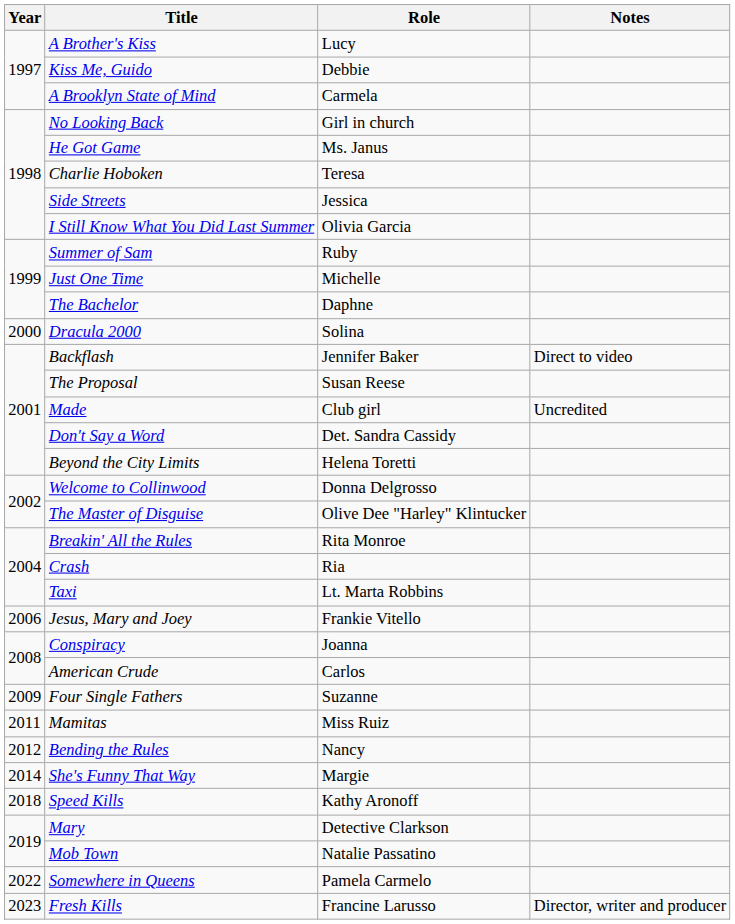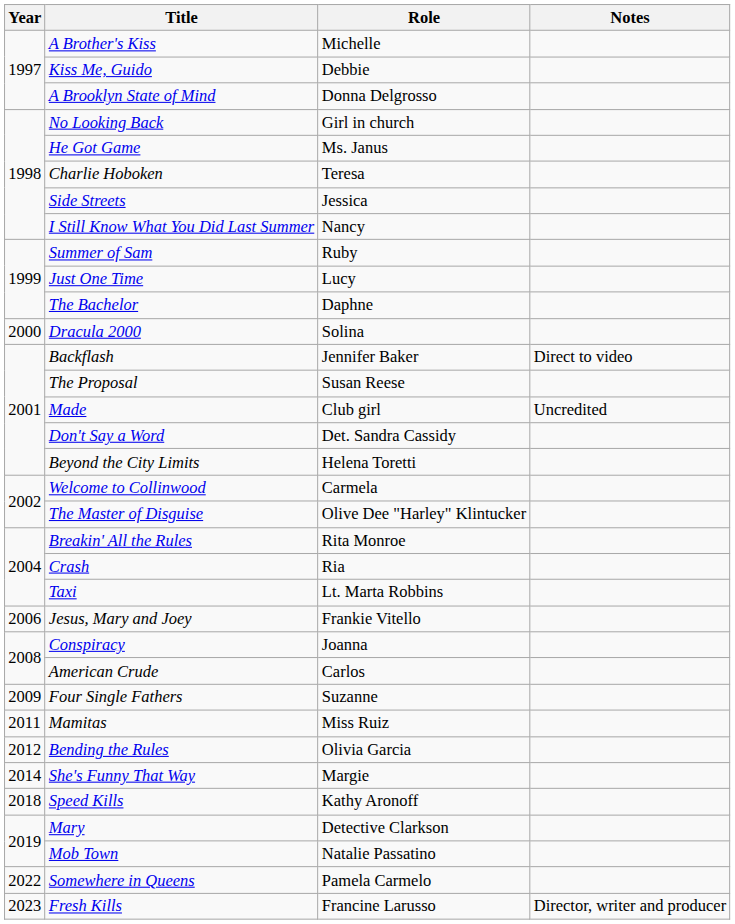 <table class="wikitable sortable">
 <tr>
 <th>Year</th>
 <th>Title</th>
 <th>Role</th>
 <th class="unsortable">Notes</th>
 </tr>
 <tr>
 <td rowspan=3>1997</td>
 <td><em><a href='#'>A Brother's Kiss</a></em></td>
-<td>Lucy</td>
+<td>Michelle</td>
 <td></td>
 </tr>
 <tr>
 <td><em><a href='#'>Kiss Me, Guido</a></em></td>
 <td>Debbie</td>
 <td></td>
 </tr>
 <tr>
 <td><em><a href='#'>A Brooklyn State of Mind</a></em></td>
-<td>Carmela</td>
+<td>Donna Delgrosso</td>
 <td></td>
 </tr>
 <tr>
 <td rowspan=5>1998</td>
 <td><em><a href='#'>No Looking Back</a></em></td>
 <td>Girl in church</td>
 <td></td>
 </tr>
 <tr>
 <td><em><a href='#'>He Got Game</a></em></td>
 <td>Ms. Janus</td>
 <td></td>
 </tr>
 <tr>
 <td><em>Charlie Hoboken</em></td>
 <td>Teresa</td>
 <td></td>
 </tr>
 <tr>
 <td><em><a href='#'>Side Streets</a></em></td>
 <td>Jessica</td>
 <td></td>
 </tr>
 <tr>
 <td><em><a href='#'>I Still Know What You Did Last Summer</a></em></td>
-<td>Olivia Garcia</td>
+<td>Nancy</td>
 <td></td>
 </tr>
 <tr>
 <td rowspan=3>1999</td>
 <td><em><a href='#'>Summer of Sam</a></em></td>
 <td>Ruby</td>
 <td></td>
 </tr>
 <tr>
 <td><em><a href='#'>Just One Time</a></em></td>
-<td>Michelle</td>
+<td>Lucy</td>
 <td></td>
 </tr>
 <tr>
 <td><em><a href='#'>The Bachelor</a></em></td>
 <td>Daphne</td>
 <td></td>
 </tr>
 <tr>
 <td>2000</td>
 <td><em><a href='#'>Dracula 2000</a></em></td>
 <td>Solina</td>
 <td></td>
 </tr>
 <tr>
 <td rowspan=5>2001</td>
 <td><em>Backflash</em></td>
 <td>Jennifer Baker</td>
 <td>Direct to video</td>
 </tr>
 <tr>
 <td><em>The Proposal</em></td>
 <td>Susan Reese</td>
 <td></td>
 </tr>
 <tr>
 <td><em><a href='#'>Made</a></em></td>
 <td>Club girl</td>
 <td>Uncredited</td>
 </tr>
 <tr>
 <td><em><a href='#'>Don't Say a Word</a></em></td>
 <td>Det. Sandra Cassidy</td>
 <td></td>
 </tr>
 <tr>
 <td><em>Beyond the City Limits</em></td>
 <td>Helena Toretti</td>
 <td></td>
 </tr>
 <tr>
 <td rowspan=2>2002</td>
 <td><em><a href='#'>Welcome to Collinwood</a></em></td>
-<td>Donna Delgrosso</td>
+<td>Carmela</td>
 <td></td>
 </tr>
 <tr>
 <td><em><a href='#'>The Master of Disguise</a></em></td>
 <td>Olive Dee "Harley" Klintucker</td>
 <td></td>
 </tr>
 <tr>
 <td rowspan=3>2004</td>
 <td><em><a href='#'>Breakin' All the Rules</a></em></td>
 <td>Rita Monroe</td>
 <td></td>
 </tr>
 <tr>
 <td><em><a href='#'>Crash</a></em></td>
 <td>Ria</td>
 <td></td>
 </tr>
 <tr>
 <td><em><a href='#'>Taxi</a></em></td>
 <td>Lt. Marta Robbins</td>
 <td></td>
 </tr>
 <tr>
 <td>2006</td>
 <td><em>Jesus, Mary and Joey</em></td>
 <td>Frankie Vitello</td>
 <td></td>
 </tr>
 <tr>
 <td rowspan=2>2008</td>
 <td><em><a href='#'>Conspiracy</a></em></td>
 <td>Joanna</td>
 <td></td>
 </tr>
 <tr>
 <td><em>American Crude</em></td>
 <td>Carlos</td>
 <td></td>
 </tr>
 <tr>
 <td>2009</td>
 <td><em>Four Single Fathers</em></td>
 <td>Suzanne</td>
 <td></td>
 </tr>
 <tr>
 <td>2011</td>
 <td><em>Mamitas</em></td>
 <td>Miss Ruiz</td>
 <td></td>
 </tr>
 <tr>
 <td>2012</td>
 <td><em><a href='#'>Bending the Rules</a></em></td>
-<td>Nancy</td>
+<td>Olivia Garcia</td>
 <td></td>
 </tr>
 <tr>
 <td>2014</td>
 <td><em><a href='#'>She's Funny That Way</a></em></td>
 <td>Margie</td>
 <td></td>
 </tr>
 <tr>
 <td>2018</td>
 <td><em><a href='#'>Speed Kills</a></em></td>
 <td>Kathy Aronoff</td>
 <td></td>
 </tr>
 <tr>
 <td rowspan=2>2019</td>
 <td><em><a href='#'>Mary</a></em></td>
 <td>Detective Clarkson</td>
 <td></td>
 </tr>
 <tr>
 <td><em><a href='#'>Mob Town</a></em></td>
 <td>Natalie Passatino</td>
 <td></td>
 </tr>
 <tr>
 <td>2022</td>
 <td><em><a href='#'>Somewhere in Queens</a></em></td>
 <td>Pamela Carmelo</td>
 <td></td>
 </tr>
 <tr>
 <td>2023</td>
 <td><em><a href='#'>Fresh Kills</a></em></td>
 <td>Francine Larusso</td>
 <td>Director, writer and producer</td>
 </tr>
 </table>
